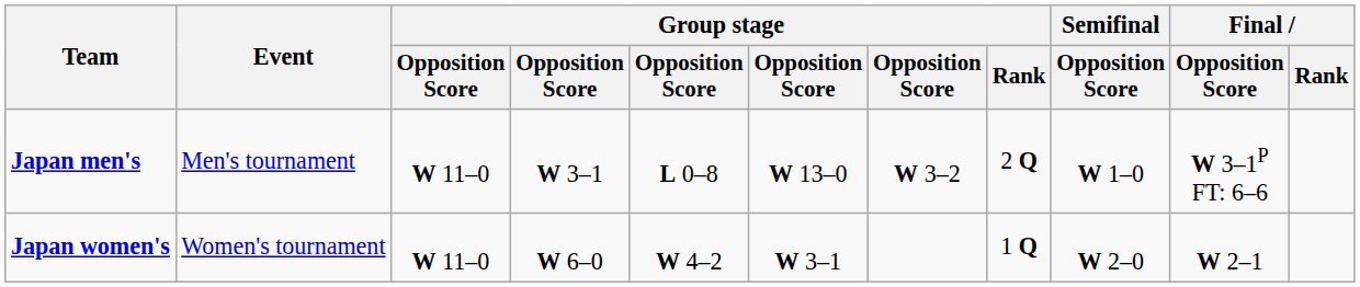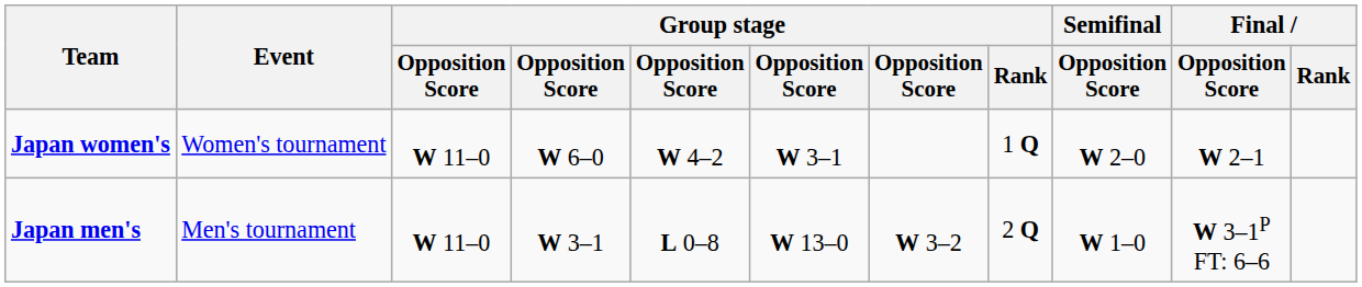 <table class=wikitable style=font-size:90%;text-align:center>
 <tr>
 <th rowspan=2>Team</th>
 <th rowspan=2>Event</th>
 <th colspan=6>Group stage</th>
 <th>Semifinal</th>
 <th colspan=2>Final / </th>
 </tr>
 <tr style=font-size:95%>
 <th>Opposition<br>Score</th>
 <th>Opposition<br>Score</th>
 <th>Opposition<br>Score</th>
 <th>Opposition<br>Score</th>
 <th>Opposition<br>Score</th>
 <th>Rank</th>
 <th>Opposition<br>Score</th>
 <th>Opposition<br>Score</th>
 <th>Rank</th>
 </tr>
 <tr>
+<td style="text-align:left"><strong><a href='#'>Japan women's</a></strong></td>
+<td style="text-align:left"><a href='#'>Women's tournament</a></td>
+<td><br><strong>W</strong> 11–0</td>
+<td><br><strong>W</strong> 6–0</td>
+<td><br><strong>W</strong> 4–2</td>
+<td><br><strong>W</strong> 3–1</td>
+<td></td>
+<td>1 <strong>Q</strong></td>
+<td><br><strong>W</strong> 2–0</td>
+<td><br><strong>W</strong> 2–1</td>
+<td></td>
+</tr>
+<tr>
 <td style="text-align:left"><strong><a href='#'>Japan men's</a></strong></td>
 <td style="text-align:left"><a href='#'>Men's tournament</a></td>
 <td><br><strong>W</strong> 11–0</td>
 <td><br><strong>W</strong> 3–1</td>
 <td><br><strong>L</strong> 0–8</td>
 <td><br><strong>W</strong> 13–0</td>
 <td><br><strong>W</strong> 3–2</td>
 <td>2 <strong>Q</strong></td>
 <td><br><strong>W</strong> 1–0</td>
 <td><br><strong>W</strong> 3–1<sup>P</sup><br>FT: 6–6</td>
 <td></td>
 </tr>
-<tr>
-<td style="text-align:left"><strong><a href='#'>Japan women's</a></strong></td>
-<td style="text-align:left"><a href='#'>Women's tournament</a></td>
-<td><br><strong>W</strong> 11–0</td>
-<td><br><strong>W</strong> 6–0</td>
-<td><br><strong>W</strong> 4–2</td>
-<td><br><strong>W</strong> 3–1</td>
-<td></td>
-<td>1 <strong>Q</strong></td>
-<td><br><strong>W</strong> 2–0</td>
-<td><br><strong>W</strong> 2–1</td>
-<td></td>
-</tr>
 </table>
